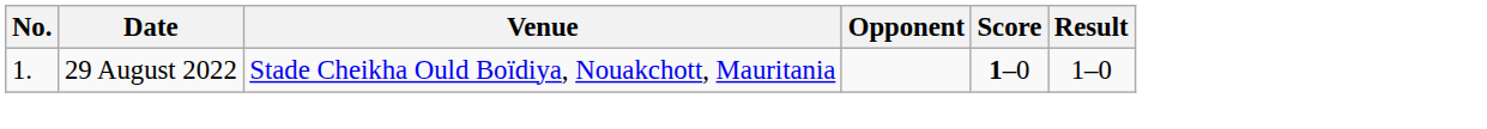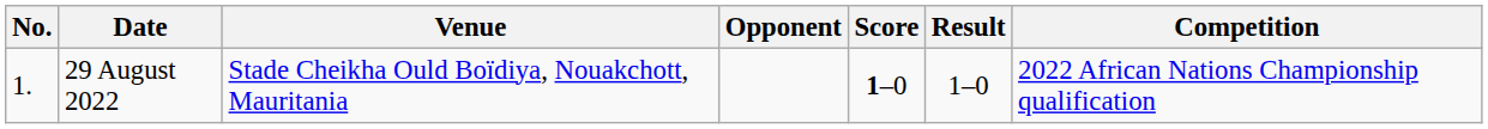 <table class="wikitable">
 <tr>
 <th>No.</th>
 <th>Date</th>
 <th>Venue</th>
 <th>Opponent</th>
 <th>Score</th>
 <th>Result</th>
+<th>Competition</th>
 </tr>
 <tr>
 <td>1.</td>
 <td>29 August 2022</td>
 <td><a href='#'>Stade Cheikha Ould Boïdiya</a>, <a href='#'>Nouakchott</a>, <a href='#'>Mauritania</a></td>
 <td></td>
 <td align=center><strong>1</strong>–0</td>
 <td align=center>1–0</td>
+<td><a href='#'>2022 African Nations Championship qualification</a></td>
 </tr>
 </table>
